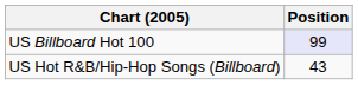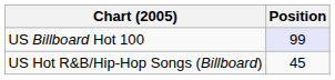 <table class="wikitable sortable">
 <tr>
 <th>Chart (2005)</th>
 <th>Position</th>
 </tr>
 <tr>
 <td>US <em>Billboard</em> Hot 100</td>
 <td align="center" style="background: lavender;">99</td>
 </tr>
 <tr>
 <td>US Hot R&B/Hip-Hop Songs (<em>Billboard</em>)</td>
-<td align="center">43</td>
+<td align="center">45</td>
 </tr>
 </table>
